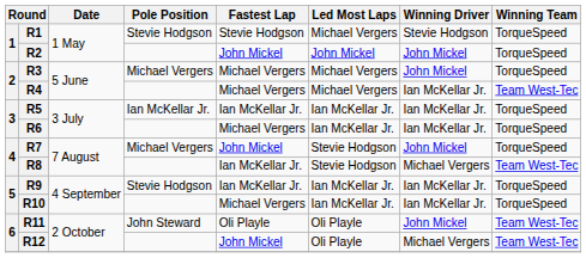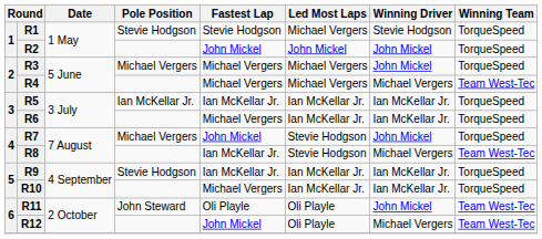 <table class="wikitable" style="font-size: 85%;">
 <tr>
 <th colspan=2>Round</th>
 <th>Date</th>
 <th>Pole Position</th>
 <th>Fastest Lap</th>
 <th>Led Most Laps</th>
 <th>Winning Driver</th>
 <th>Winning Team</th>
 </tr>
 <tr>
 <th rowspan=2>1</th>
 <th>R1</th>
 <td rowspan=2>1 May</td>
 <td> Stevie Hodgson</td>
 <td> Stevie Hodgson</td>
 <td> Michael Vergers</td>
 <td> Stevie Hodgson</td>
 <td> TorqueSpeed</td>
 </tr>
 <tr>
 <th>R2</th>
 <td></td>
 <td> <a href='#'>John Mickel</a></td>
 <td> <a href='#'>John Mickel</a></td>
 <td> <a href='#'>John Mickel</a></td>
 <td> TorqueSpeed</td>
 </tr>
 <tr>
 <th rowspan=2>2</th>
 <th>R3</th>
 <td rowspan=2>5 June</td>
 <td> Michael Vergers</td>
 <td> Michael Vergers</td>
 <td> Michael Vergers</td>
 <td> <a href='#'>John Mickel</a></td>
 <td> TorqueSpeed</td>
 </tr>
 <tr>
 <th>R4</th>
 <td></td>
 <td> Michael Vergers</td>
 <td> Michael Vergers</td>
-<td> Ian McKellar Jr.</td>
+<td> Michael Vergers</td>
 <td> <a href='#'>Team West-Tec</a></td>
 </tr>
 <tr>
 <th rowspan=2>3</th>
 <th>R5</th>
 <td rowspan=2>3 July</td>
 <td> Ian McKellar Jr.</td>
 <td> Ian McKellar Jr.</td>
 <td> Ian McKellar Jr.</td>
 <td> Ian McKellar Jr.</td>
 <td> TorqueSpeed</td>
 </tr>
 <tr>
 <th>R6</th>
 <td></td>
 <td> Michael Vergers</td>
 <td> Ian McKellar Jr.</td>
 <td> Ian McKellar Jr.</td>
 <td> TorqueSpeed</td>
 </tr>
 <tr>
 <th rowspan=2>4</th>
 <th>R7</th>
 <td rowspan=2>7 August</td>
 <td> Michael Vergers</td>
 <td> <a href='#'>John Mickel</a></td>
 <td> Stevie Hodgson</td>
 <td> <a href='#'>John Mickel</a></td>
 <td> TorqueSpeed</td>
 </tr>
 <tr>
 <th>R8</th>
 <td></td>
 <td> Ian McKellar Jr.</td>
 <td> Stevie Hodgson</td>
 <td> Michael Vergers</td>
 <td> <a href='#'>Team West-Tec</a></td>
 </tr>
 <tr>
 <th rowspan=2>5</th>
 <th>R9</th>
 <td rowspan=2>4 September</td>
 <td> Stevie Hodgson</td>
 <td> Ian McKellar Jr.</td>
 <td> Ian McKellar Jr.</td>
 <td> Ian McKellar Jr.</td>
 <td> TorqueSpeed</td>
 </tr>
 <tr>
 <th>R10</th>
 <td></td>
 <td> Michael Vergers</td>
 <td> Ian McKellar Jr.</td>
 <td> Ian McKellar Jr.</td>
 <td> TorqueSpeed</td>
 </tr>
 <tr>
 <th rowspan=2>6</th>
 <th>R11</th>
 <td rowspan=2>2 October</td>
 <td> John Steward</td>
 <td> Oli Playle</td>
 <td> Oli Playle</td>
 <td> <a href='#'>John Mickel</a></td>
 <td> <a href='#'>Team West-Tec</a></td>
 </tr>
 <tr>
 <th>R12</th>
 <td></td>
 <td> <a href='#'>John Mickel</a></td>
 <td> Oli Playle</td>
 <td> Michael Vergers</td>
 <td> <a href='#'>Team West-Tec</a></td>
 </tr>
 <tr>
 </tr>
 </table>
